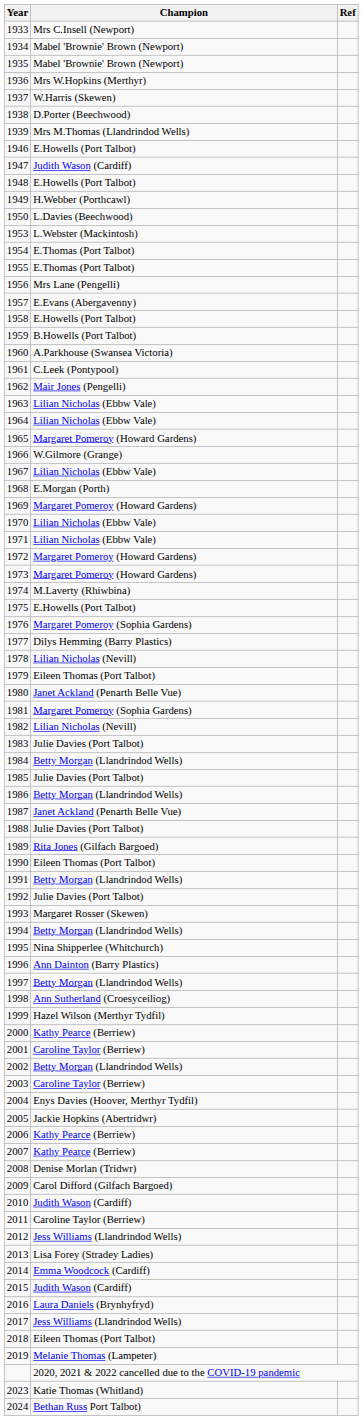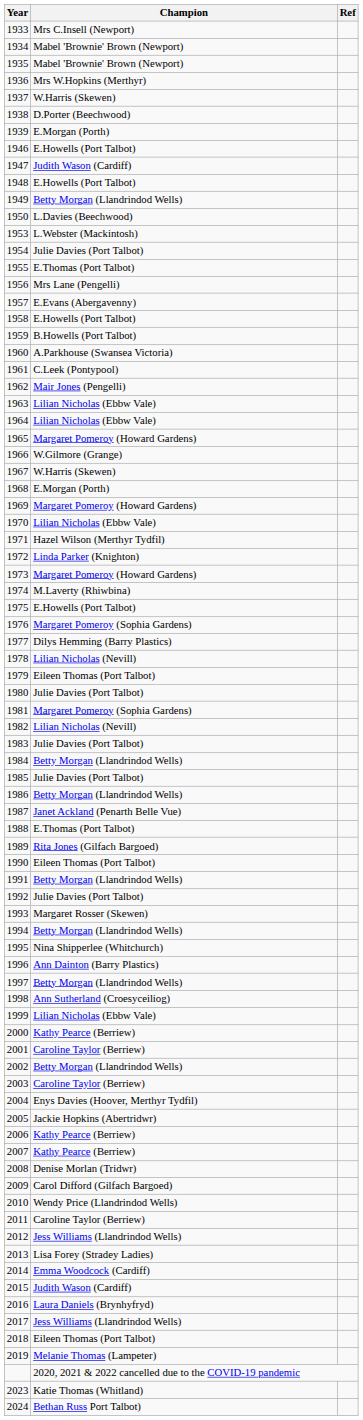 <table class="wikitable">
 <tr>
 <th width="30">Year</th>
 <th width="450">Champion</th>
 <th width="20">Ref</th>
 </tr>
 <tr>
 <td align=center>1933</td>
 <td>Mrs C.Insell (Newport)</td>
 <td></td>
 </tr>
 <tr>
 <td align=center>1934</td>
 <td>Mabel 'Brownie' Brown (Newport)</td>
 <td></td>
 </tr>
 <tr>
 <td align=center>1935</td>
 <td>Mabel 'Brownie' Brown (Newport)</td>
 <td></td>
 </tr>
 <tr>
 <td align=center>1936</td>
 <td>Mrs W.Hopkins (Merthyr)</td>
 <td></td>
 </tr>
 <tr>
 <td align=center>1937</td>
 <td>W.Harris (Skewen)</td>
 <td></td>
 </tr>
 <tr>
 <td align=center>1938</td>
 <td>D.Porter (Beechwood)</td>
 <td></td>
 </tr>
 <tr>
 <td align=center>1939</td>
-<td>Mrs M.Thomas (Llandrindod Wells)</td>
+<td>E.Morgan (Porth)</td>
 <td></td>
 </tr>
 <tr>
 <td align=center>1946</td>
 <td>E.Howells (Port Talbot)</td>
 <td></td>
 </tr>
 <tr>
 <td align=center>1947</td>
 <td><a href='#'>Judith Wason</a> (Cardiff)</td>
 <td></td>
 </tr>
 <tr>
 <td align=center>1948</td>
 <td>E.Howells (Port Talbot)</td>
 <td></td>
 </tr>
 <tr>
 <td align=center>1949</td>
-<td>H.Webber (Porthcawl)</td>
+<td><a href='#'>Betty Morgan</a> (Llandrindod Wells)</td>
 <td></td>
 </tr>
 <tr>
 <td align=center>1950</td>
 <td>L.Davies (Beechwood)</td>
 <td></td>
 </tr>
 <tr>
 <td align=center>1953</td>
 <td>L.Webster (Mackintosh)</td>
 <td></td>
 </tr>
 <tr>
 <td align=center>1954</td>
-<td>E.Thomas (Port Talbot)</td>
+<td>Julie Davies (Port Talbot)</td>
 <td></td>
 </tr>
 <tr>
 <td align=center>1955</td>
 <td>E.Thomas (Port Talbot)</td>
 <td></td>
 </tr>
 <tr>
 <td align=center>1956</td>
 <td>Mrs Lane (Pengelli)</td>
 <td></td>
 </tr>
 <tr>
 <td align=center>1957</td>
 <td>E.Evans (Abergavenny)</td>
 <td></td>
 </tr>
 <tr>
 <td align=center>1958</td>
 <td>E.Howells (Port Talbot)</td>
 <td></td>
 </tr>
 <tr>
 <td align=center>1959</td>
 <td>B.Howells (Port Talbot)</td>
 <td></td>
 </tr>
 <tr>
 <td align=center>1960</td>
 <td>A.Parkhouse (Swansea Victoria)</td>
 <td></td>
 </tr>
 <tr>
 <td align=center>1961</td>
 <td>C.Leek (Pontypool)</td>
 <td></td>
 </tr>
 <tr>
 <td align=center>1962</td>
 <td><a href='#'>Mair Jones</a> (Pengelli)</td>
 <td></td>
 </tr>
 <tr>
 <td align=center>1963</td>
 <td><a href='#'>Lilian Nicholas</a> (Ebbw Vale)</td>
 <td></td>
 </tr>
 <tr>
 <td align=center>1964</td>
 <td><a href='#'>Lilian Nicholas</a> (Ebbw Vale)</td>
 <td></td>
 </tr>
 <tr>
 <td align=center>1965</td>
 <td><a href='#'>Margaret Pomeroy</a> (Howard Gardens)</td>
 <td></td>
 </tr>
 <tr>
 <td align=center>1966</td>
 <td>W.Gilmore (Grange)</td>
 <td></td>
 </tr>
 <tr>
 <td align=center>1967</td>
-<td><a href='#'>Lilian Nicholas</a> (Ebbw Vale)</td>
+<td>W.Harris (Skewen)</td>
 <td></td>
 </tr>
 <tr>
 <td align=center>1968</td>
 <td>E.Morgan (Porth)</td>
 <td></td>
 </tr>
 <tr>
 <td align=center>1969</td>
 <td><a href='#'>Margaret Pomeroy</a> (Howard Gardens)</td>
 <td></td>
 </tr>
 <tr>
 <td align=center>1970</td>
 <td><a href='#'>Lilian Nicholas</a> (Ebbw Vale)</td>
 <td></td>
 </tr>
 <tr>
 <td align=center>1971</td>
-<td><a href='#'>Lilian Nicholas</a> (Ebbw Vale)</td>
+<td>Hazel Wilson (Merthyr Tydfil)</td>
 <td></td>
 </tr>
 <tr>
 <td align=center>1972</td>
-<td><a href='#'>Margaret Pomeroy</a> (Howard Gardens)</td>
+<td><a href='#'>Linda Parker</a> (Knighton)</td>
 <td></td>
 </tr>
 <tr>
 <td align=center>1973</td>
 <td><a href='#'>Margaret Pomeroy</a> (Howard Gardens)</td>
 <td></td>
 </tr>
 <tr>
 <td align=center>1974</td>
 <td>M.Laverty (Rhiwbina)</td>
 <td></td>
 </tr>
 <tr>
 <td align=center>1975</td>
 <td>E.Howells (Port Talbot)</td>
 <td></td>
 </tr>
 <tr>
 <td align=center>1976</td>
 <td><a href='#'>Margaret Pomeroy</a> (Sophia Gardens)</td>
 <td></td>
 </tr>
 <tr>
 <td align=center>1977</td>
 <td>Dilys Hemming (Barry Plastics)</td>
 <td></td>
 </tr>
 <tr>
 <td align=center>1978</td>
 <td><a href='#'>Lilian Nicholas</a> (Nevill)</td>
 <td></td>
 </tr>
 <tr>
 <td align=center>1979</td>
 <td>Eileen Thomas (Port Talbot)</td>
 <td></td>
 </tr>
 <tr>
 <td align=center>1980</td>
-<td><a href='#'>Janet Ackland</a> (Penarth Belle Vue)</td>
+<td>Julie Davies (Port Talbot)</td>
 <td></td>
 </tr>
 <tr>
 <td align=center>1981</td>
 <td><a href='#'>Margaret Pomeroy</a> (Sophia Gardens)</td>
 <td></td>
 </tr>
 <tr>
 <td align=center>1982</td>
 <td><a href='#'>Lilian Nicholas</a> (Nevill)</td>
 <td></td>
 </tr>
 <tr>
 <td align=center>1983</td>
 <td>Julie Davies (Port Talbot)</td>
 <td></td>
 </tr>
 <tr>
 <td align=center>1984</td>
 <td><a href='#'>Betty Morgan</a> (Llandrindod Wells)</td>
 <td></td>
 </tr>
 <tr>
 <td align=center>1985</td>
 <td>Julie Davies (Port Talbot)</td>
 <td></td>
 </tr>
 <tr>
 <td align=center>1986</td>
 <td><a href='#'>Betty Morgan</a> (Llandrindod Wells)</td>
 <td></td>
 </tr>
 <tr>
 <td align=center>1987</td>
 <td><a href='#'>Janet Ackland</a> (Penarth Belle Vue)</td>
 <td></td>
 </tr>
 <tr>
 <td align=center>1988</td>
-<td>Julie Davies (Port Talbot)</td>
+<td>E.Thomas (Port Talbot)</td>
 <td></td>
 </tr>
 <tr>
 <td align=center>1989</td>
 <td><a href='#'>Rita Jones</a> (Gilfach Bargoed)</td>
 <td></td>
 </tr>
 <tr>
 <td align=center>1990</td>
 <td>Eileen Thomas (Port Talbot)</td>
 <td></td>
 </tr>
 <tr>
 <td align=center>1991</td>
 <td><a href='#'>Betty Morgan</a> (Llandrindod Wells)</td>
 <td></td>
 </tr>
 <tr>
 <td align=center>1992</td>
 <td>Julie Davies (Port Talbot)</td>
 <td></td>
 </tr>
 <tr>
 <td align=center>1993</td>
 <td>Margaret Rosser (Skewen)</td>
 <td></td>
 </tr>
 <tr>
 <td align=center>1994</td>
 <td><a href='#'>Betty Morgan</a> (Llandrindod Wells)</td>
 <td></td>
 </tr>
 <tr>
 <td align=center>1995</td>
 <td>Nina Shipperlee (Whitchurch)</td>
 <td></td>
 </tr>
 <tr>
 <td align=center>1996</td>
 <td><a href='#'>Ann Dainton</a> (Barry Plastics)</td>
 <td></td>
 </tr>
 <tr>
 <td align=center>1997</td>
 <td><a href='#'>Betty Morgan</a> (Llandrindod Wells)</td>
 <td></td>
 </tr>
 <tr>
 <td align=center>1998</td>
 <td><a href='#'>Ann Sutherland</a> (Croesyceiliog)</td>
 <td></td>
 </tr>
 <tr>
 <td align=center>1999</td>
-<td>Hazel Wilson (Merthyr Tydfil)</td>
+<td><a href='#'>Lilian Nicholas</a> (Ebbw Vale)</td>
 <td></td>
 </tr>
 <tr>
 <td align=center>2000</td>
 <td><a href='#'>Kathy Pearce</a> (Berriew)</td>
 <td></td>
 </tr>
 <tr>
 <td align=center>2001</td>
 <td><a href='#'>Caroline Taylor</a> (Berriew)</td>
 <td></td>
 </tr>
 <tr>
 <td align=center>2002</td>
 <td><a href='#'>Betty Morgan</a> (Llandrindod Wells)</td>
 <td></td>
 </tr>
 <tr>
 <td align=center>2003</td>
 <td><a href='#'>Caroline Taylor</a> (Berriew)</td>
 <td></td>
 </tr>
 <tr>
 <td align=center>2004</td>
 <td>Enys Davies (Hoover, Merthyr Tydfil)</td>
 <td></td>
 </tr>
 <tr>
 <td align=center>2005</td>
 <td>Jackie Hopkins (Abertridwr)</td>
 <td></td>
 </tr>
 <tr>
 <td align=center>2006</td>
 <td><a href='#'>Kathy Pearce</a> (Berriew)</td>
 <td></td>
 </tr>
 <tr>
 <td align=center>2007</td>
 <td><a href='#'>Kathy Pearce</a> (Berriew)</td>
 <td></td>
 </tr>
 <tr>
 <td align=center>2008</td>
 <td>Denise Morlan (Tridwr)</td>
 <td></td>
 </tr>
 <tr>
 <td align=center>2009</td>
 <td>Carol Difford (Gilfach Bargoed)</td>
 <td></td>
 </tr>
 <tr>
 <td align=center>2010</td>
-<td><a href='#'>Judith Wason</a> (Cardiff)</td>
+<td>Wendy Price (Llandrindod Wells)</td>
 <td></td>
 </tr>
 <tr>
 <td align=center>2011</td>
 <td>Caroline Taylor (Berriew)</td>
 <td></td>
 </tr>
 <tr>
 <td align=center>2012</td>
 <td><a href='#'>Jess Williams</a> (Llandrindod Wells)</td>
 <td></td>
 </tr>
 <tr>
 <td align=center>2013</td>
 <td>Lisa Forey (Stradey Ladies)</td>
 <td></td>
 </tr>
 <tr>
 <td align=center>2014</td>
 <td><a href='#'>Emma Woodcock</a> (Cardiff)</td>
 <td></td>
 </tr>
 <tr>
 <td align=center>2015</td>
 <td><a href='#'>Judith Wason</a> (Cardiff)</td>
 <td></td>
 </tr>
 <tr>
 <td align=center>2016</td>
 <td><a href='#'>Laura Daniels</a> (Brynhyfryd)</td>
 <td></td>
 </tr>
 <tr>
 <td align=center>2017</td>
 <td><a href='#'>Jess Williams</a> (Llandrindod Wells)</td>
 <td></td>
 </tr>
 <tr>
 <td align=center>2018</td>
 <td>Eileen Thomas (Port Talbot)</td>
 <td></td>
 </tr>
 <tr>
 <td align=center>2019</td>
 <td><a href='#'>Melanie Thomas</a> (Lampeter)</td>
 <td></td>
 </tr>
 <tr>
 <td align=center></td>
 <td colspan=3>2020, 2021 & 2022 cancelled due to the <a href='#'>COVID-19 pandemic</a></td>
 </tr>
 <tr>
 <td align=center>2023</td>
 <td>Katie Thomas (Whitland)</td>
 <td></td>
 </tr>
 <tr>
 <td align=center>2024</td>
 <td><a href='#'>Bethan Russ</a> Port Talbot)</td>
 <td></td>
 </tr>
 </table>
